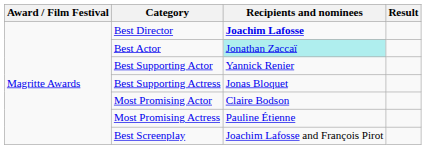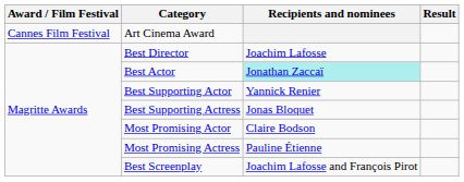 <table class="wikitable plainrowheaders sortable">
 <tr style="background:#ccc; text-align:center;">
 <th scope="col">Award / Film Festival</th>
 <th scope="col">Category</th>
 <th scope="col">Recipients and nominees</th>
 <th scope="col">Result</th>
 </tr>
 <tr>
+<td><a href='#'>Cannes Film Festival</a></td>
+<td>Art Cinema Award</td>
+<th></th>
+<td></td>
+</tr>
+<tr>
 <td rowspan=7><a href='#'>Magritte Awards</a></td>
 <td><a href='#'>Best Director</a></td>
-<td><strong><a href='#'>Joachim Lafosse</a></strong></td>
+<td><a href='#'>Joachim Lafosse</a></td>
 <td></td>
 </tr>
 <tr>
 <td><a href='#'>Best Actor</a></td>
 <td style="background: paleturquoise;"><a href='#'>Jonathan Zaccaï</a></td>
 <td></td>
 </tr>
 <tr>
 <td><a href='#'>Best Supporting Actor</a></td>
 <td><a href='#'>Yannick Renier</a></td>
 <td></td>
 </tr>
 <tr>
 <td><a href='#'>Best Supporting Actress</a></td>
 <td><a href='#'>Jonas Bloquet</a></td>
 <td></td>
 </tr>
 <tr>
 <td><a href='#'>Most Promising Actor</a></td>
 <td><a href='#'>Claire Bodson</a></td>
 <td></td>
 </tr>
 <tr>
 <td><a href='#'>Most Promising Actress</a></td>
 <td><a href='#'>Pauline Étienne</a></td>
 <td></td>
 </tr>
 <tr>
 <td><a href='#'>Best Screenplay</a></td>
 <td><a href='#'>Joachim Lafosse</a> and François Pirot</td>
 <td></td>
 </tr>
 </table>
